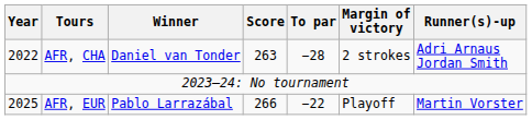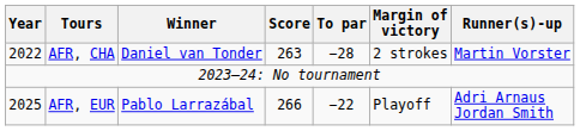 <table class="wikitable" style="font-size:95%">
 <tr>
 <th>Year</th>
 <th>Tours</th>
 <th>Winner</th>
 <th>Score</th>
 <th>To par</th>
 <th>Margin of<br>victory</th>
 <th>Runner(s)-up</th>
 </tr>
 <tr>
 <td>2022</td>
 <td><a href='#'>AFR</a>, <a href='#'>CHA</a></td>
 <td> <a href='#'>Daniel van Tonder</a></td>
 <td align=center>263</td>
 <td align=center>−28</td>
 <td>2 strokes</td>
-<td> <a href='#'>Adri Arnaus</a><br> <a href='#'>Jordan Smith</a></td>
+<td> <a href='#'>Martin Vorster</a></td>
 </tr>
 <tr>
 <td colspan=7 align=center><em>2023–24: No tournament</em></td>
 </tr>
 <tr>
 <td>2025</td>
 <td><a href='#'>AFR</a>, <a href='#'>EUR</a></td>
 <td> <a href='#'>Pablo Larrazábal</a></td>
 <td align=center>266</td>
 <td align=center>−22</td>
 <td>Playoff</td>
-<td> <a href='#'>Martin Vorster</a></td>
+<td> <a href='#'>Adri Arnaus</a><br> <a href='#'>Jordan Smith</a></td>
 </tr>
 </table>
